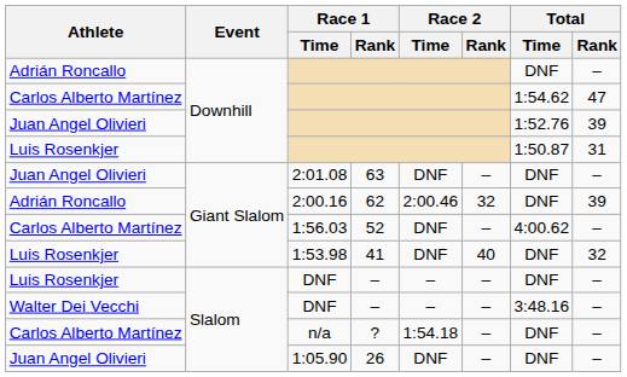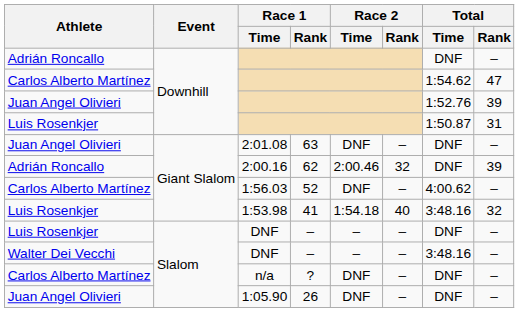 <table class="wikitable" style="font-size:90%">
 <tr>
 <th rowspan="2">Athlete</th>
 <th rowspan="2">Event</th>
 <th colspan="2">Race 1</th>
 <th colspan="2">Race 2</th>
 <th colspan="2">Total</th>
 </tr>
 <tr>
 <th>Time</th>
 <th>Rank</th>
 <th>Time</th>
 <th>Rank</th>
 <th>Time</th>
 <th>Rank</th>
 </tr>
 <tr>
 <td><a href='#'>Adrián Roncallo</a></td>
 <td rowspan="4">Downhill</td>
 <td colspan="4" bgcolor="wheat"></td>
 <td align="center">DNF</td>
 <td align="center">–</td>
 </tr>
 <tr>
 <td><a href='#'>Carlos Alberto Martínez</a></td>
 <td colspan="4" bgcolor="wheat"></td>
 <td align="center">1:54.62</td>
 <td align="center">47</td>
 </tr>
 <tr>
 <td><a href='#'>Juan Angel Olivieri</a></td>
 <td colspan="4" bgcolor="wheat"></td>
 <td align="center">1:52.76</td>
 <td align="center">39</td>
 </tr>
 <tr>
 <td><a href='#'>Luis Rosenkjer</a></td>
 <td colspan="4" bgcolor="wheat"></td>
 <td align="center">1:50.87</td>
 <td align="center">31</td>
 </tr>
 <tr>
 <td><a href='#'>Juan Angel Olivieri</a></td>
 <td rowspan="4">Giant Slalom</td>
 <td align="center">2:01.08</td>
 <td align="center">63</td>
 <td align="center">DNF</td>
 <td align="center">–</td>
 <td align="center">DNF</td>
 <td align="center">–</td>
 </tr>
 <tr>
 <td><a href='#'>Adrián Roncallo</a></td>
 <td align="center">2:00.16</td>
 <td align="center">62</td>
 <td align="center">2:00.46</td>
 <td align="center">32</td>
 <td align="center">DNF</td>
 <td align="center">39</td>
 </tr>
 <tr>
 <td><a href='#'>Carlos Alberto Martínez</a></td>
 <td align="center">1:56.03</td>
 <td align="center">52</td>
 <td align="center">DNF</td>
 <td align="center">–</td>
 <td align="center">4:00.62</td>
 <td align="center">–</td>
 </tr>
 <tr>
 <td><a href='#'>Luis Rosenkjer</a></td>
 <td align="center">1:53.98</td>
 <td align="center">41</td>
-<td align="center">DNF</td>
+<td align="center">1:54.18</td>
 <td align="center">40</td>
-<td align="center">DNF</td>
+<td align="center">3:48.16</td>
 <td align="center">32</td>
 </tr>
 <tr>
 <td><a href='#'>Luis Rosenkjer</a></td>
 <td rowspan="4">Slalom</td>
 <td align="center">DNF</td>
 <td align="center">–</td>
 <td align="center">–</td>
 <td align="center">–</td>
 <td align="center">DNF</td>
 <td align="center">–</td>
 </tr>
 <tr>
 <td><a href='#'>Walter Dei Vecchi</a></td>
 <td align="center">DNF</td>
 <td align="center">–</td>
 <td align="center">–</td>
 <td align="center">–</td>
 <td align="center">3:48.16</td>
 <td align="center">–</td>
 </tr>
 <tr>
 <td><a href='#'>Carlos Alberto Martínez</a></td>
 <td align="center">n/a</td>
 <td align="center">?</td>
-<td align="center">1:54.18</td>
+<td align="center">DNF</td>
 <td align="center">–</td>
 <td align="center">DNF</td>
 <td align="center">–</td>
 </tr>
 <tr>
 <td><a href='#'>Juan Angel Olivieri</a></td>
 <td align="center">1:05.90</td>
 <td align="center">26</td>
 <td align="center">DNF</td>
 <td align="center">–</td>
 <td align="center">DNF</td>
 <td align="center">–</td>
 </tr>
 </table>
